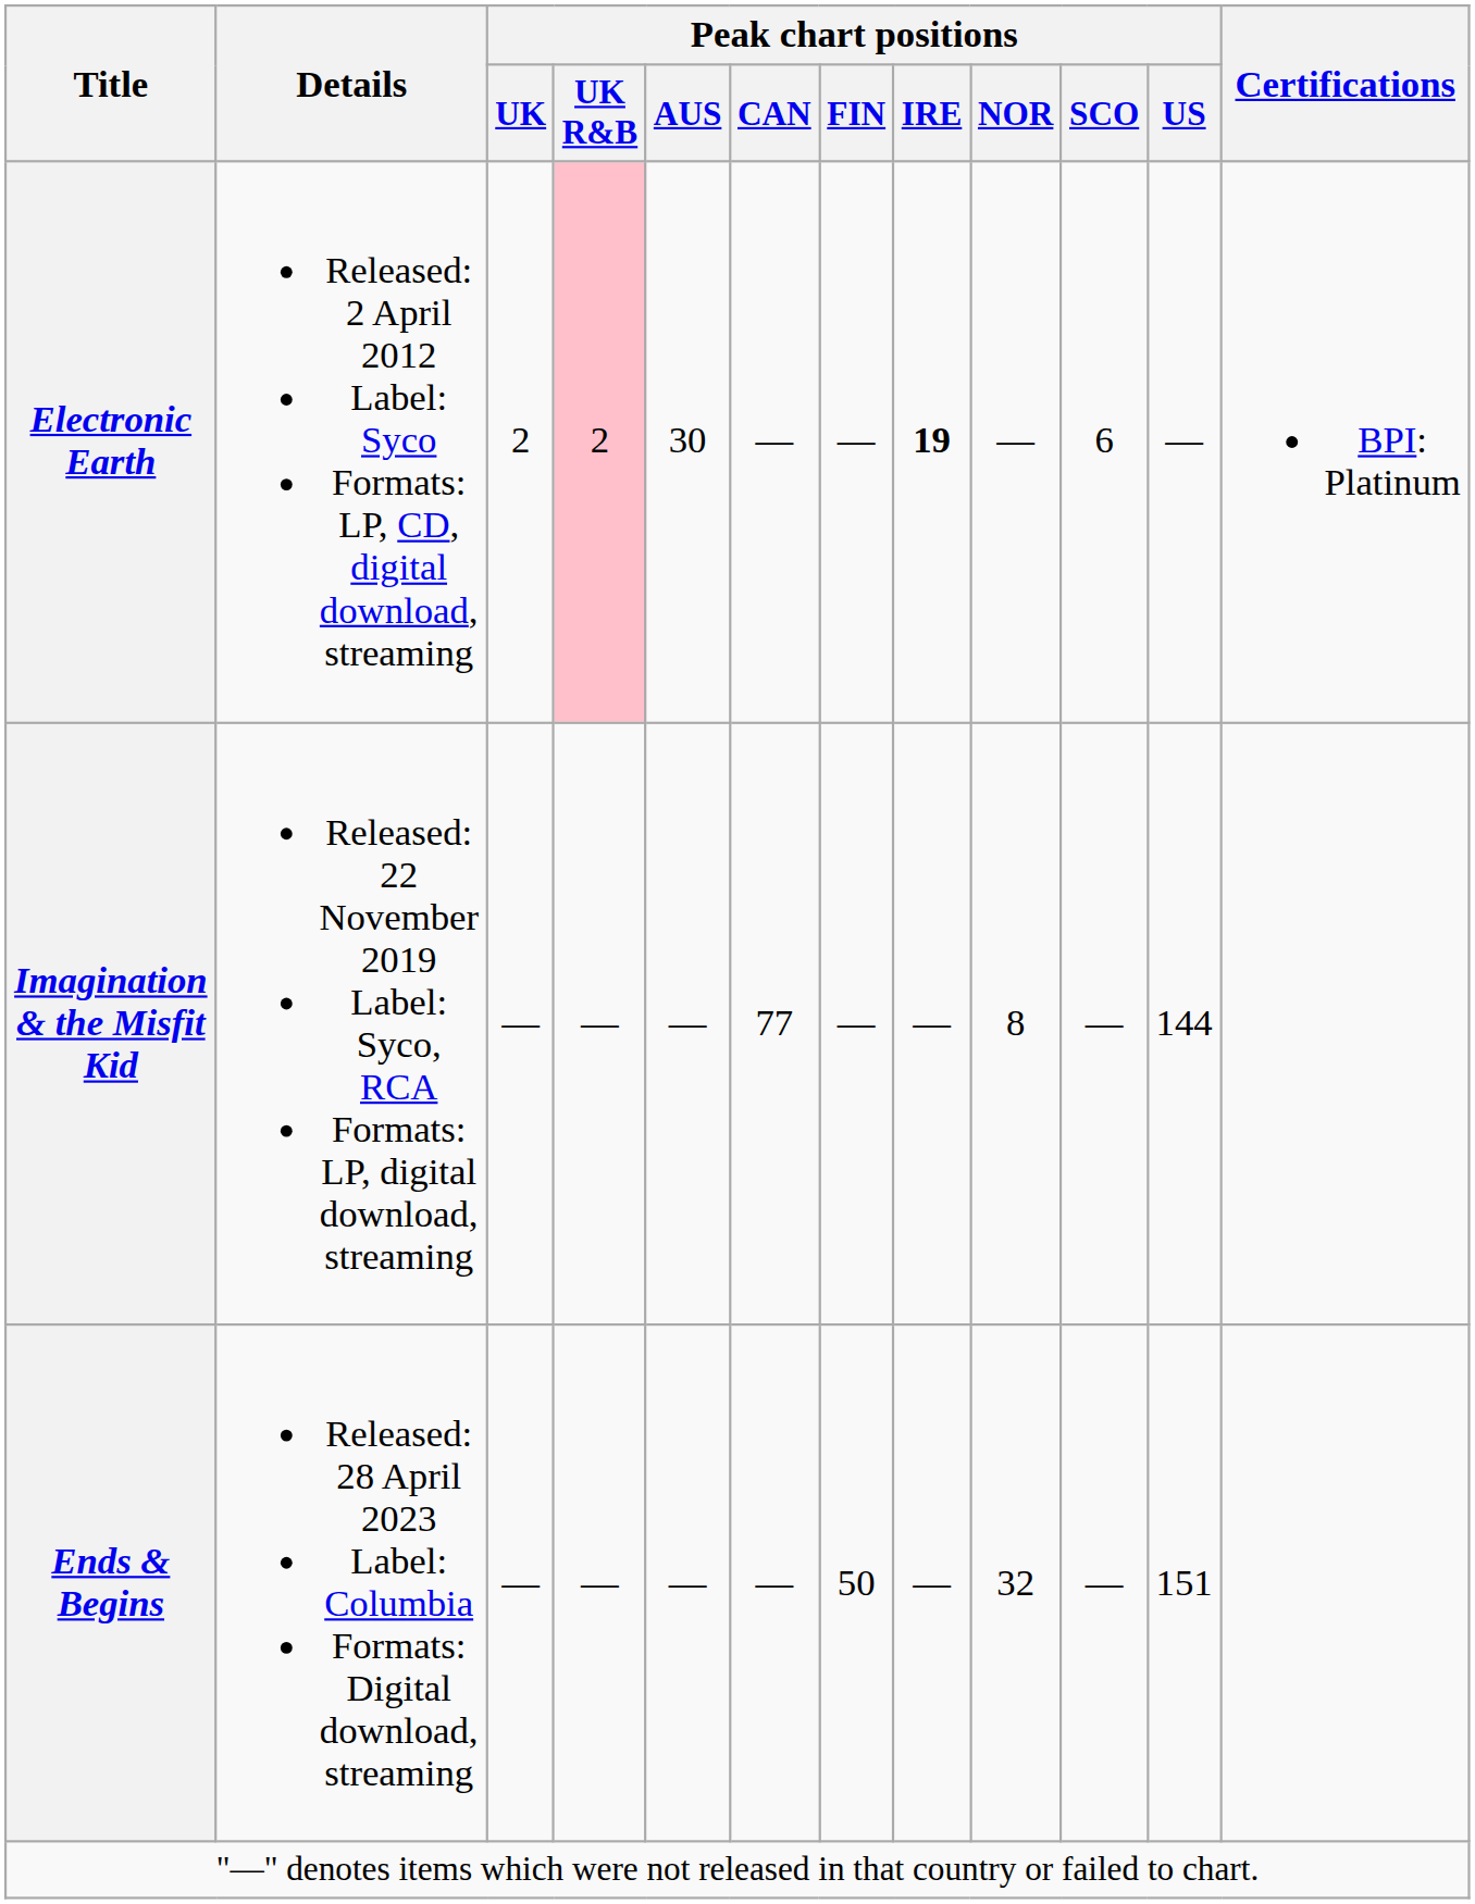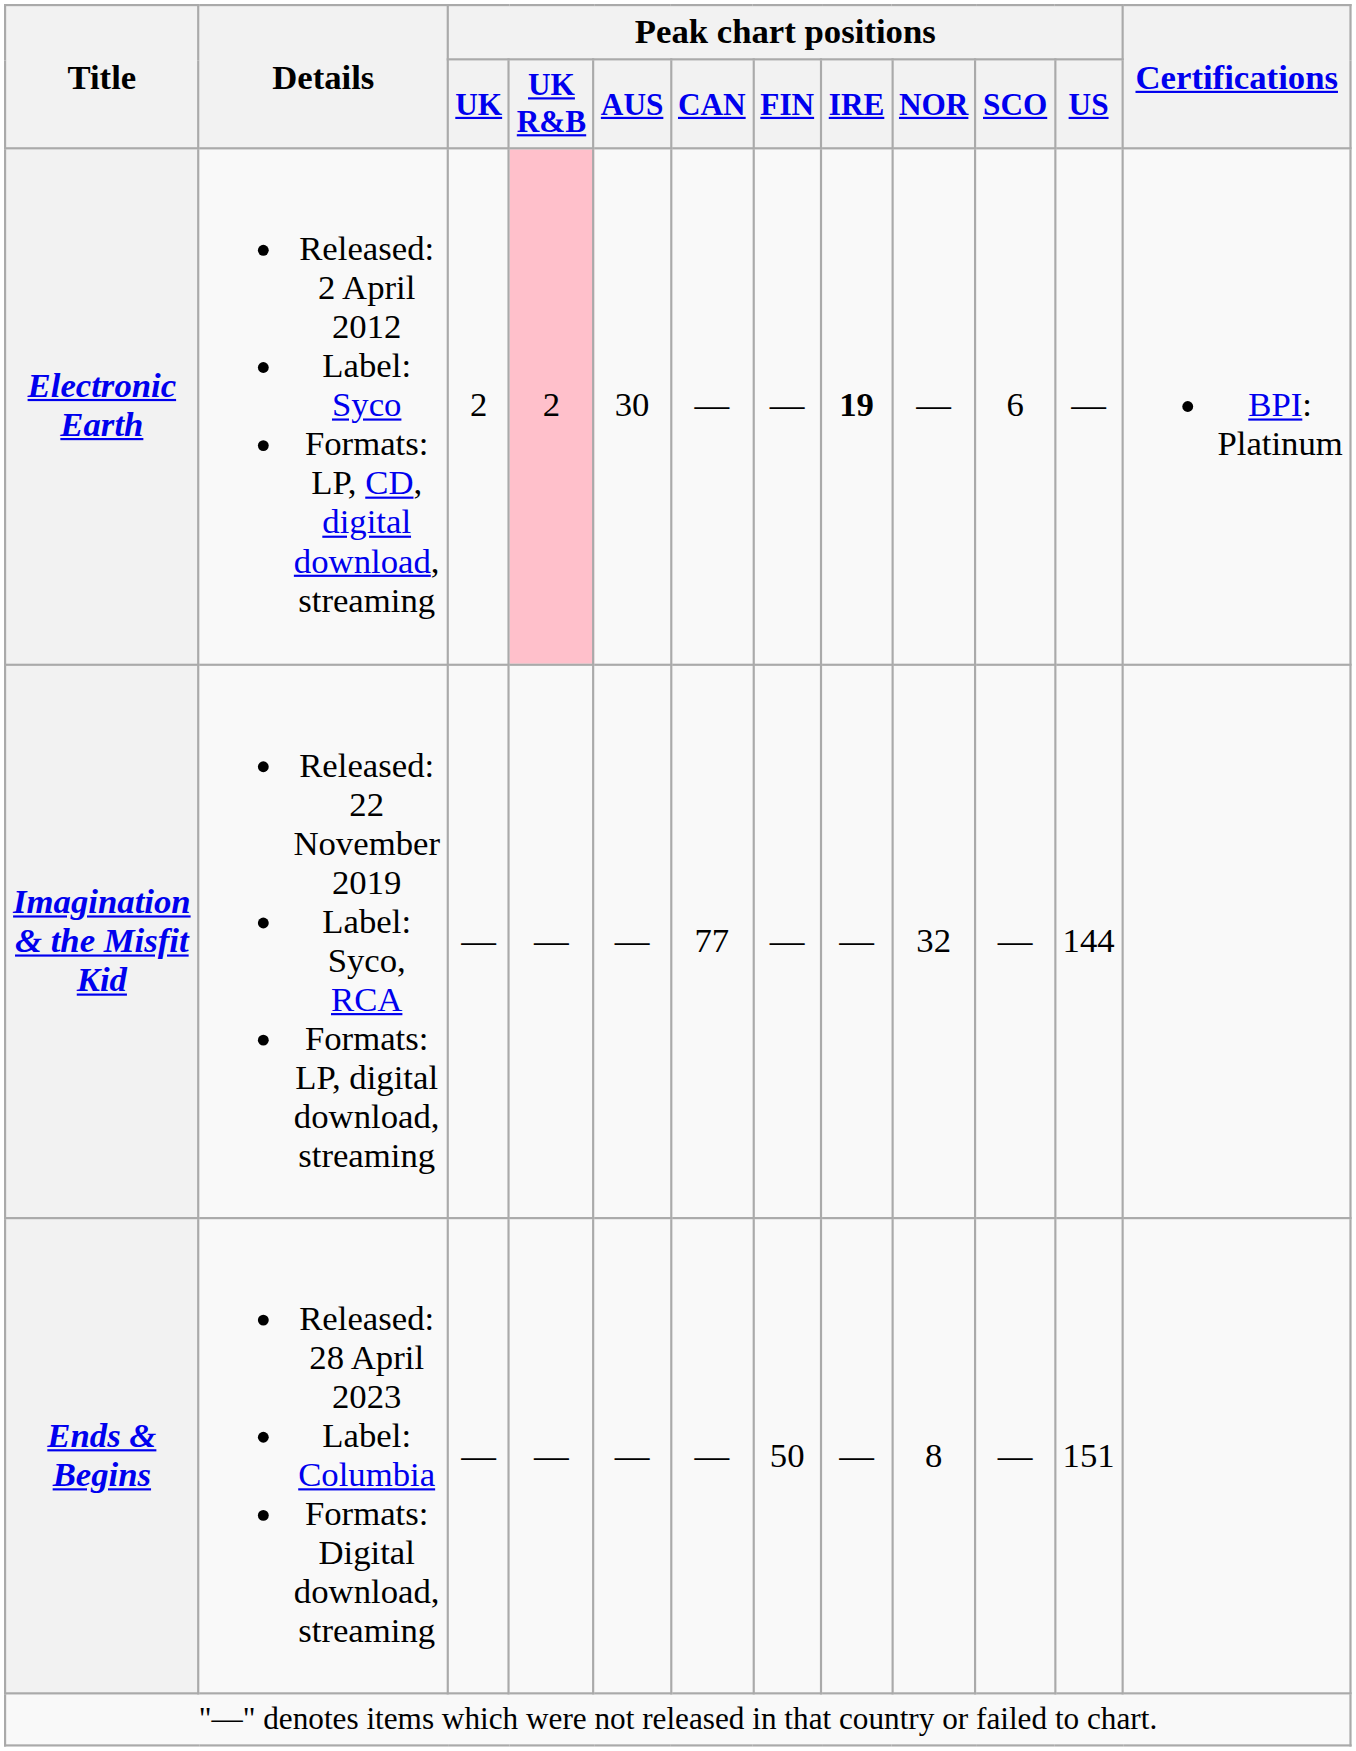 <table class="wikitable plainrowheaders" style="text-align:center;">
 <tr>
 <th scope="col" rowspan="2" style="width:14em;">Title</th>
 <th scope="col" rowspan="2" style="width:22em;">Details</th>
 <th scope="col" colspan="9">Peak chart positions</th>
 <th scope="col" rowspan="2"><a href='#'>Certifications</a></th>
 </tr>
 <tr>
 <th style="width:3em;font-size:90%"><a href='#'>UK</a><br></th>
 <th style="width:3em;font-size:90%"><a href='#'>UK<br>R&B</a><br></th>
 <th style="width:3em;font-size:90%"><a href='#'>AUS</a><br></th>
 <th style="width:3em;font-size:90%"><a href='#'>CAN</a><br></th>
 <th style="width:3em;font-size:90%"><a href='#'>FIN</a><br></th>
 <th style="width:3em;font-size:90%"><a href='#'>IRE</a><br></th>
 <th style="width:3em;font-size:90%"><a href='#'>NOR</a><br></th>
 <th style="width:3em;font-size:90%"><a href='#'>SCO</a><br></th>
 <th style="width:3em;font-size:90%"><a href='#'>US</a><br></th>
 </tr>
 <tr>
 <th scope="row"><em><a href='#'>Electronic Earth</a></em></th>
 <td><br><ul><li>Released: 2 April 2012</li><li>Label: <a href='#'>Syco</a></li><li>Formats: LP, <a href='#'>CD</a>, <a href='#'>digital download</a>, streaming</li></ul></td>
 <td>2</td>
 <td style="background: pink;">2</td>
 <td>30</td>
 <td>—</td>
 <td>—</td>
 <td><strong>19</strong></td>
 <td>—</td>
 <td>6</td>
 <td>—</td>
 <td><br><ul><li><a href='#'>BPI</a>: Platinum</li></ul></td>
 </tr>
 <tr>
 <th scope="row"><em><a href='#'>Imagination & the Misfit Kid</a></em></th>
 <td><br><ul><li>Released: 22 November 2019</li><li>Label: Syco, <a href='#'>RCA</a></li><li>Formats: LP, digital download, streaming</li></ul></td>
 <td>—</td>
 <td>—</td>
 <td>—</td>
 <td>77</td>
 <td>—</td>
 <td>—</td>
-<td>8</td>
+<td>32</td>
 <td>—</td>
 <td>144</td>
 <td></td>
 </tr>
 <tr>
 <th scope="row"><em><a href='#'>Ends & Begins</a></em></th>
 <td><br><ul><li>Released: 28 April 2023</li><li>Label: <a href='#'>Columbia</a></li><li>Formats: Digital download, streaming</li></ul></td>
 <td>—</td>
 <td>—</td>
 <td>—</td>
 <td>—</td>
 <td>50</td>
 <td>—</td>
-<td>32</td>
+<td>8</td>
 <td>—</td>
 <td>151</td>
 <td></td>
 </tr>
 <tr>
 <td colspan="14" style="text-align:center; font-size:90%;">"—" denotes items which were not released in that country or failed to chart.</td>
 </tr>
 </table>
